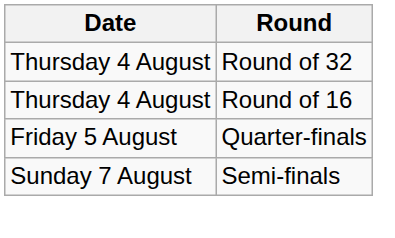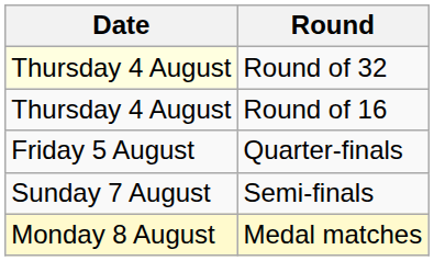 <table class="wikitable">
 <tr>
 <th>Date</th>
 <th>Round</th>
 </tr>
 <tr>
-<td>Thursday 4 August</td>
+<td style="background: lightyellow;">Thursday 4 August</td>
 <td>Round of 32</td>
 </tr>
 <tr>
 <td>Thursday 4 August</td>
 <td>Round of 16</td>
 </tr>
 <tr>
 <td>Friday 5 August</td>
 <td>Quarter-finals</td>
 </tr>
 <tr>
 <td>Sunday 7 August</td>
 <td>Semi-finals</td>
 </tr>
+<tr>
+<td style=background:lemonchiffon>Monday 8 August</td>
+<td style=background:lemonchiffon>Medal matches</td>
+</tr>
 </table>
